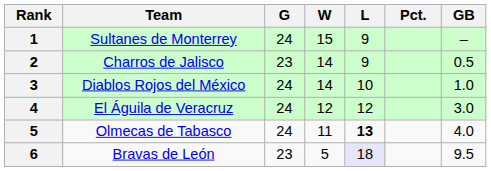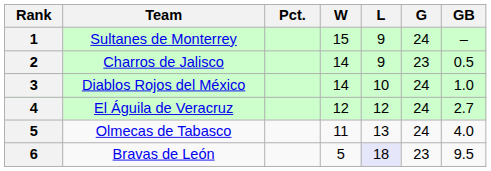 <table class="wikitable plainrowheaders" width="60%" style="text-align:center;">
 <tr>
 <th scope="col" width="5%">Rank</th>
 <th scope="col" width="25%">Team</th>
-<th scope="col" width="5%">G</th>
+<th scope="col" width="7%">Pct.</th>
 <th scope="col" width="5%">W</th>
 <th scope="col" width="5%">L</th>
-<th scope="col" width="7%">Pct.</th>
+<th scope="col" width="5%">G</th>
 <th scope="col" width="5%">GB</th>
 </tr>
 <tr style="background-color:#ccffcc;">
 <th>1</th>
 <td><a href='#'>Sultanes de Monterrey</a></td>
-<td>24</td>
+<td></td>
 <td>15</td>
 <td>9</td>
-<td></td>
+<td>24</td>
 <td>–</td>
 </tr>
 <tr style="background-color:#ccffcc;">
 <th>2</th>
 <td><a href='#'>Charros de Jalisco</a></td>
-<td>23</td>
+<td></td>
 <td>14</td>
 <td>9</td>
-<td></td>
+<td>23</td>
 <td>0.5</td>
 </tr>
 <tr style="background-color:#ccffcc;">
 <th>3</th>
 <td><a href='#'>Diablos Rojos del México</a></td>
-<td>24</td>
+<td></td>
 <td>14</td>
 <td>10</td>
-<td></td>
+<td>24</td>
 <td>1.0</td>
 </tr>
 <tr style="background-color:#ccffcc;">
 <th>4</th>
 <td><a href='#'>El Águila de Veracruz</a></td>
-<td>24</td>
+<td></td>
 <td>12</td>
 <td>12</td>
-<td></td>
-<td>3.0</td>
+<td>24</td>
+<td>2.7</td>
 </tr>
 <tr>
 <th>5</th>
 <td><a href='#'>Olmecas de Tabasco</a></td>
+<td></td>
+<td>11</td>
+<td>13</td>
 <td>24</td>
-<td>11</td>
-<td><strong>13</strong></td>
-<td></td>
 <td>4.0</td>
 </tr>
 <tr>
 <th>6</th>
 <td><a href='#'>Bravas de León</a></td>
-<td>23</td>
+<td></td>
 <td>5</td>
 <td style="background: lavender;">18</td>
-<td></td>
+<td>23</td>
 <td>9.5</td>
 </tr>
 </table>
